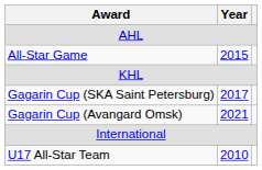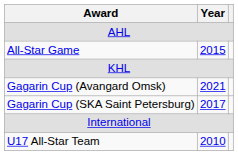 <table class="wikitable">
 <tr>
 <th>Award</th>
 <th>Year</th>
 <th></th>
 </tr>
 <tr ALIGN="center" bgcolor="#e0e0e0">
 <td colspan="3"><a href='#'>AHL</a></td>
 </tr>
 <tr>
 <td><a href='#'>All-Star Game</a></td>
 <td><a href='#'>2015</a></td>
 <td></td>
 </tr>
 <tr ALIGN="center" bgcolor="#e0e0e0">
 <td colspan="3"><a href='#'>KHL</a></td>
 </tr>
 <tr>
-<td><a href='#'>Gagarin Cup</a> (SKA Saint Petersburg)</td>
-<td><a href='#'>2017</a></td>
+<td><a href='#'>Gagarin Cup</a> (Avangard Omsk)</td>
+<td><a href='#'>2021</a></td>
 <td></td>
 </tr>
 <tr>
-<td><a href='#'>Gagarin Cup</a> (Avangard Omsk)</td>
-<td><a href='#'>2021</a></td>
+<td><a href='#'>Gagarin Cup</a> (SKA Saint Petersburg)</td>
+<td><a href='#'>2017</a></td>
 <td></td>
 </tr>
 <tr ALIGN="center" bgcolor="#e0e0e0">
 <td colspan="3"><a href='#'>International</a></td>
 </tr>
 <tr>
 <td><a href='#'>U17</a> All-Star Team</td>
 <td><a href='#'>2010</a></td>
 <td></td>
 </tr>
 </table>
